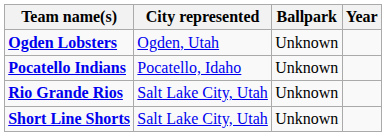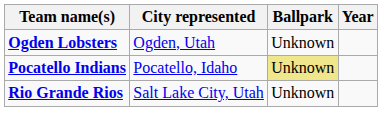 <table class="wikitable">
 <tr>
 <th>Team name(s)</th>
 <th>City represented</th>
 <th>Ballpark</th>
 <th>Year</th>
 </tr>
 <tr>
 <td><strong><a href='#'>Ogden Lobsters</a></strong></td>
 <td><a href='#'>Ogden, Utah</a></td>
 <td>Unknown</td>
 <td></td>
 </tr>
 <tr>
 <td><strong><a href='#'>Pocatello Indians</a></strong></td>
 <td><a href='#'>Pocatello, Idaho</a></td>
-<td>Unknown<br></td>
+<td style="background: khaki;">Unknown<br></td>
 <td></td>
 </tr>
 <tr>
 <td><strong><a href='#'>Rio Grande Rios</a></strong></td>
 <td><a href='#'>Salt Lake City, Utah</a></td>
 <td>Unknown<br></td>
 <td></td>
 </tr>
 <tr>
-<td><strong><a href='#'>Short Line Shorts</a></strong></td>
-<td><a href='#'>Salt Lake City, Utah</a></td>
-<td>Unknown</td>
-<td></td>
-</tr>
-<tr>
 </tr>
 </table>
